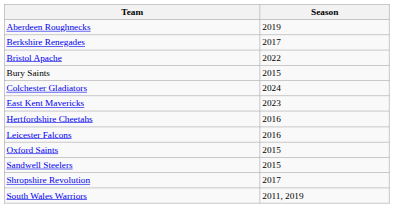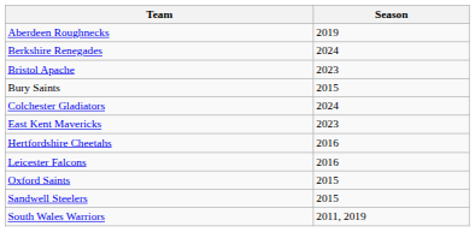 <table class="wikitable" style="text-align:center; font-size:95%;width:50%; text-align:left">
 <tr>
 <th><strong>Team</strong></th>
 <th><strong>Season</strong></th>
 </tr>
 <tr --->
 <td><a href='#'>Aberdeen Roughnecks</a></td>
 <td>2019</td>
 </tr>
 <tr --->
 <td><a href='#'>Berkshire Renegades</a></td>
-<td>2017</td>
+<td>2024</td>
 </tr>
 <tr --->
 <td><a href='#'>Bristol Apache</a></td>
-<td>2022</td>
+<td>2023</td>
 </tr>
 <tr --->
 <td>Bury Saints</td>
 <td>2015</td>
 </tr>
 <tr --->
 <td><a href='#'>Colchester Gladiators</a></td>
 <td>2024</td>
 </tr>
 <tr --->
 <td><a href='#'>East Kent Mavericks</a></td>
 <td>2023</td>
 </tr>
 <tr --->
 <td><a href='#'>Hertfordshire Cheetahs</a></td>
 <td>2016</td>
 </tr>
 <tr --->
 <td><a href='#'>Leicester Falcons</a></td>
 <td>2016</td>
 </tr>
 <tr --->
 <td><a href='#'>Oxford Saints</a></td>
 <td>2015</td>
 </tr>
 <tr --->
 <td><a href='#'>Sandwell Steelers</a></td>
 <td>2015</td>
 </tr>
 <tr --->
-<td><a href='#'>Shropshire Revolution</a></td>
-<td>2017</td>
-</tr>
-<tr --->
 <td><a href='#'>South Wales Warriors</a></td>
 <td>2011, 2019</td>
 </tr>
 </table>
